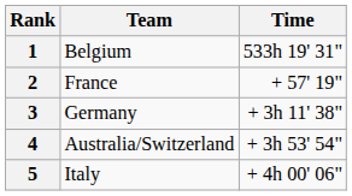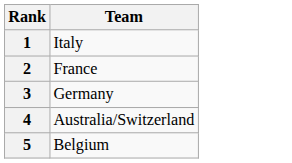 <table class="wikitable">
 <tr>
 <th scope="col">Rank</th>
 <th scope="col">Team</th>
-<th scope="col">Time</th>
 </tr>
 <tr>
 <th scope="row">1</th>
-<td>Belgium</td>
-<td style="text-align:right;">533h 19' 31"</td>
+<td>Italy</td>
 </tr>
 <tr>
 <th scope="row">2</th>
 <td>France</td>
-<td style="text-align:right;">+ 57' 19"</td>
 </tr>
 <tr>
 <th scope="row">3</th>
 <td>Germany</td>
-<td style="text-align:right;">+ 3h 11' 38"</td>
 </tr>
 <tr>
 <th scope="row">4</th>
 <td>Australia/Switzerland</td>
-<td style="text-align:right;">+ 3h 53' 54"</td>
 </tr>
 <tr>
 <th scope="row">5</th>
-<td>Italy</td>
-<td style="text-align:right;">+ 4h 00' 06"</td>
+<td>Belgium</td>
 </tr>
 </table>
